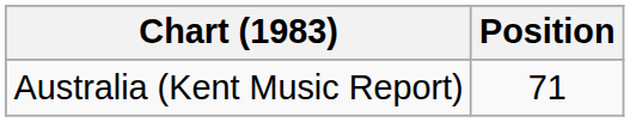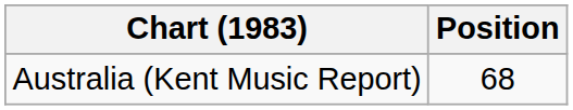 <table class="wikitable">
 <tr>
 <th align="center">Chart (1983)</th>
 <th align="center">Position</th>
 </tr>
 <tr>
 <td align="left">Australia (Kent Music Report)</td>
-<td align="center">71</td>
+<td align="center">68</td>
 </tr>
 </table>
